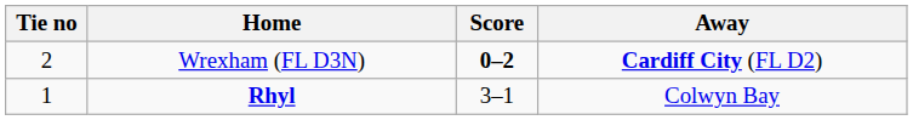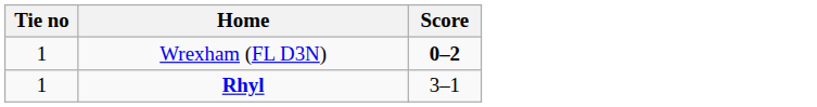 <table class="wikitable" style="text-align:center">
 <tr>
 <th width=50>Tie no</th>
 <th width=250>Home</th>
 <th width=50>Score</th>
-<th width=250>Away</th>
 </tr>
 <tr>
-<td>2</td>
+<td>1</td>
 <td><a href='#'>Wrexham</a> (<a href='#'>FL D3N</a>)</td>
 <td><strong>0–2</strong></td>
-<td><strong><a href='#'>Cardiff City</a></strong> (<a href='#'>FL D2</a>)</td>
 </tr>
 <tr>
 <td>1</td>
 <td><strong><a href='#'>Rhyl</a></strong></td>
 <td>3–1</td>
-<td><a href='#'>Colwyn Bay</a></td>
 </tr>
 </table>
